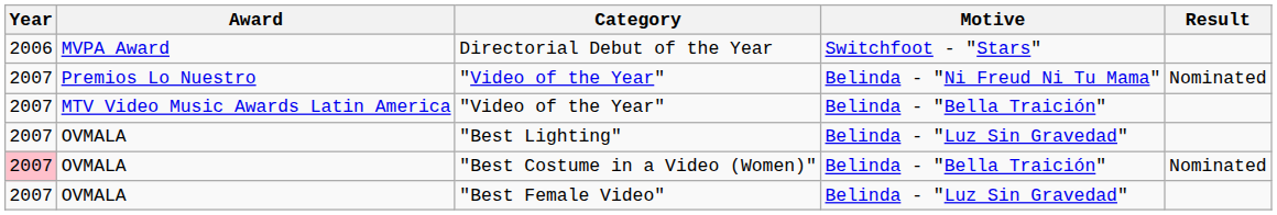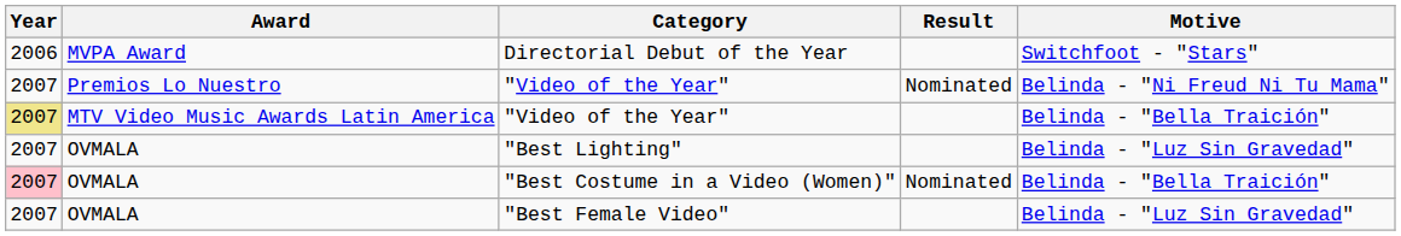 <table class="wikitable">
 <tr>
 <th>Year</th>
 <th>Award</th>
 <th>Category</th>
+<th>Result</th>
 <th>Motive</th>
-<th>Result</th>
 </tr>
 <tr>
 <td>2006</td>
 <td><a href='#'>MVPA Award</a></td>
 <td>Directorial Debut of the Year</td>
+<td></td>
 <td><a href='#'>Switchfoot</a> - "<a href='#'>Stars</a>"</td>
-<td></td>
 </tr>
 <tr>
 <td>2007</td>
 <td><a href='#'>Premios Lo Nuestro</a></td>
 <td>"<a href='#'>Video of the Year</a>"</td>
+<td>Nominated</td>
 <td><a href='#'>Belinda</a> - "<a href='#'>Ni Freud Ni Tu Mama</a>"</td>
-<td>Nominated</td>
 </tr>
 <tr>
-<td>2007</td>
+<td style="background: khaki;">2007</td>
 <td><a href='#'>MTV Video Music Awards Latin America</a></td>
 <td>"Video of the Year"</td>
+<td></td>
 <td><a href='#'>Belinda</a> - "<a href='#'>Bella Traición</a>"</td>
-<td></td>
 </tr>
 <tr>
 <td>2007</td>
 <td>OVMALA</td>
 <td>"Best Lighting"</td>
+<td></td>
 <td><a href='#'>Belinda</a> - "<a href='#'>Luz Sin Gravedad</a>"</td>
-<td></td>
 </tr>
 <tr>
 <td style="background: pink;">2007</td>
 <td>OVMALA</td>
 <td>"Best Costume in a Video (Women)"</td>
+<td>Nominated</td>
 <td><a href='#'>Belinda</a> - "<a href='#'>Bella Traición</a>"</td>
-<td>Nominated</td>
 </tr>
 <tr>
 <td>2007</td>
 <td>OVMALA</td>
 <td>"Best Female Video"</td>
+<td></td>
 <td><a href='#'>Belinda</a> - "<a href='#'>Luz Sin Gravedad</a>"</td>
-<td></td>
 </tr>
 </table>
